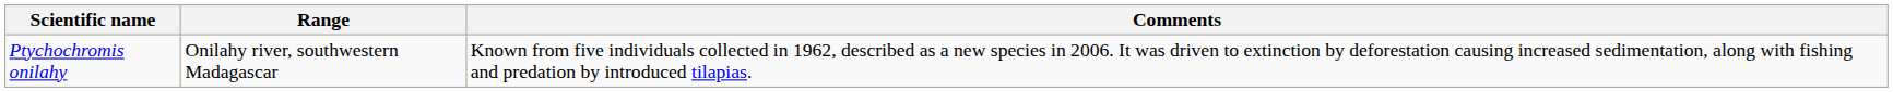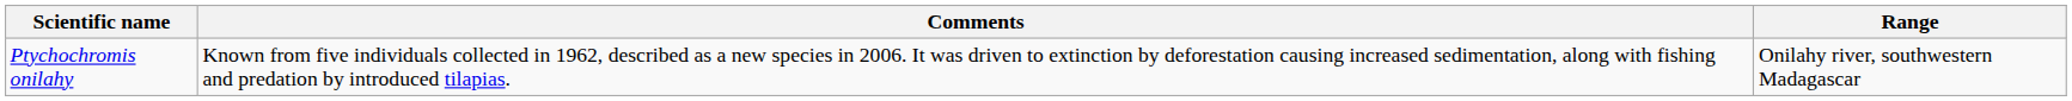 <table class="wikitable sortable">
 <tr>
 <th>Scientific name</th>
+<th class="unsortable">Comments</th>
 <th>Range</th>
-<th class="unsortable">Comments</th>
 </tr>
 <tr>
 <td><em><a href='#'>Ptychochromis onilahy</a></em></td>
+<td>Known from five individuals collected in 1962, described as a new species in 2006. It was driven to extinction by deforestation causing increased sedimentation, along with fishing and predation by introduced <a href='#'>tilapias</a>.</td>
 <td>Onilahy river, southwestern Madagascar</td>
-<td>Known from five individuals collected in 1962, described as a new species in 2006. It was driven to extinction by deforestation causing increased sedimentation, along with fishing and predation by introduced <a href='#'>tilapias</a>.</td>
 </tr>
 </table>
